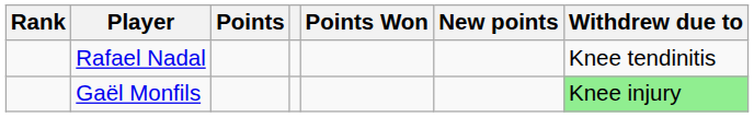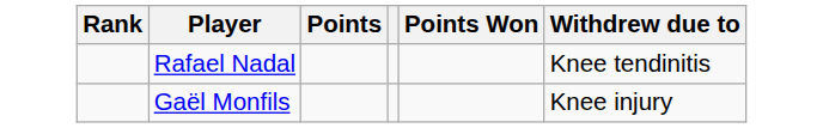 <table class="wikitable sortable" style="margin:1em auto;">
 <tr>
 <th>Rank</th>
 <th>Player</th>
 <th>Points</th>
 <th></th>
 <th>Points Won</th>
-<th>New points</th>
 <th>Withdrew due to</th>
 </tr>
 <tr>
 <td></td>
 <td> <a href='#'>Rafael Nadal</a></td>
-<td></td>
 <td></td>
 <td></td>
 <td></td>
 <td>Knee tendinitis</td>
 </tr>
 <tr>
 <td></td>
 <td> <a href='#'>Gaël Monfils</a></td>
 <td></td>
 <td></td>
 <td></td>
-<td></td>
-<td style="background: lightgreen;">Knee injury</td>
+<td>Knee injury</td>
 </tr>
 </table>
